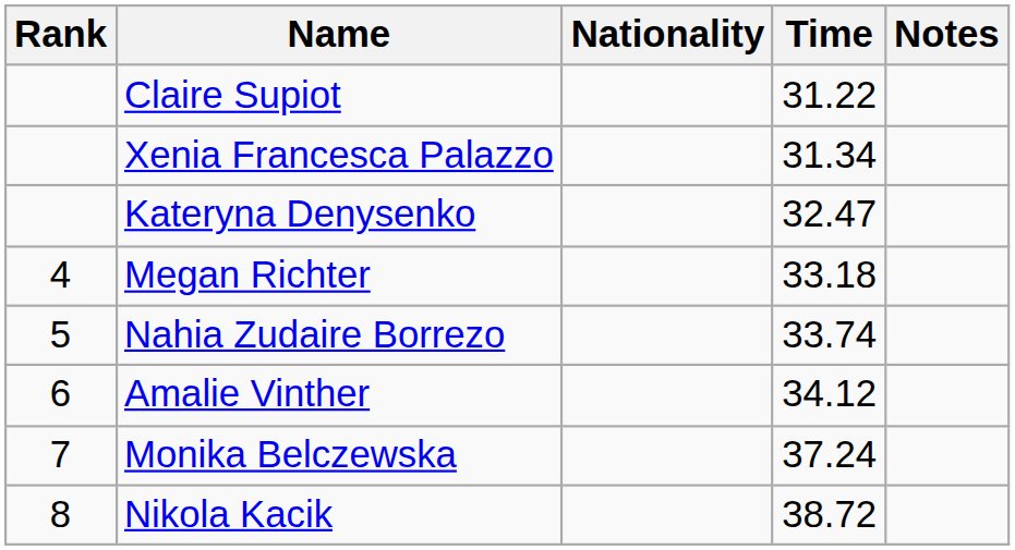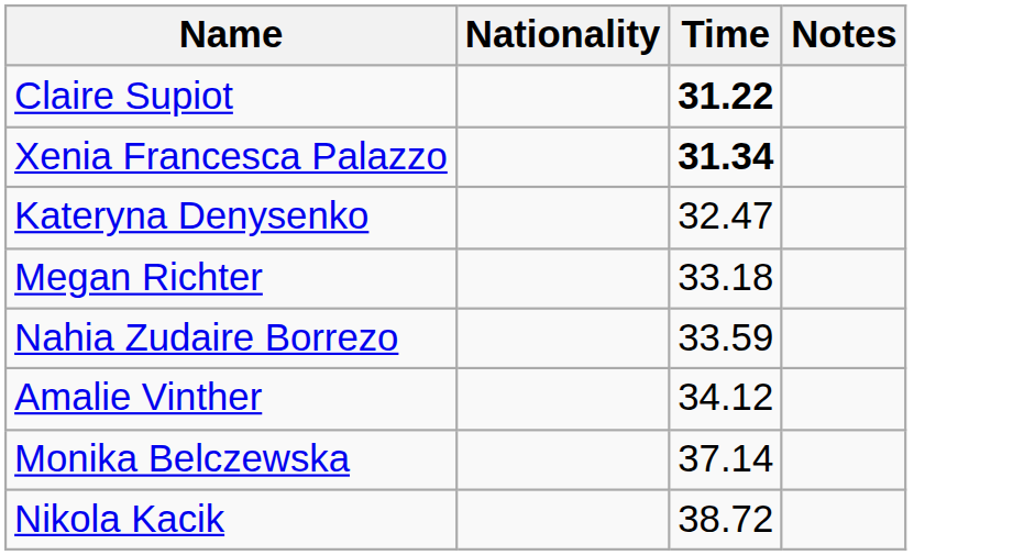 <table class="wikitable sortable" style="text-align:center">
 <tr>
-<th>Rank</th>
 <th>Name</th>
 <th>Nationality</th>
 <th>Time</th>
 <th>Notes</th>
 </tr>
 <tr>
-<td></td>
 <td align=left><a href='#'>Claire Supiot</a></td>
 <td align=left></td>
-<td>31.22</td>
+<td><strong>31.22</strong></td>
 <td></td>
 </tr>
 <tr>
-<td></td>
 <td align=left><a href='#'>Xenia Francesca Palazzo</a></td>
 <td align=left></td>
-<td>31.34</td>
+<td><strong>31.34</strong></td>
 <td></td>
 </tr>
 <tr>
-<td></td>
 <td align=left><a href='#'>Kateryna Denysenko</a></td>
 <td align=left></td>
 <td>32.47</td>
 <td></td>
 </tr>
 <tr>
-<td>4</td>
 <td align=left><a href='#'>Megan Richter</a></td>
 <td align=left></td>
 <td>33.18</td>
 <td></td>
 </tr>
 <tr>
-<td>5</td>
 <td align=left><a href='#'>Nahia Zudaire Borrezo</a></td>
 <td align=left></td>
-<td>33.74</td>
+<td>33.59</td>
 <td></td>
 </tr>
 <tr>
-<td>6</td>
 <td align=left><a href='#'>Amalie Vinther</a></td>
 <td align=left></td>
 <td>34.12</td>
 <td></td>
 </tr>
 <tr>
-<td>7</td>
 <td align=left><a href='#'>Monika Belczewska</a></td>
 <td align=left></td>
-<td>37.24</td>
+<td>37.14</td>
 <td></td>
 </tr>
 <tr>
-<td>8</td>
 <td align=left><a href='#'>Nikola Kacik</a></td>
 <td align=left></td>
 <td>38.72</td>
 <td></td>
 </tr>
 </table>
